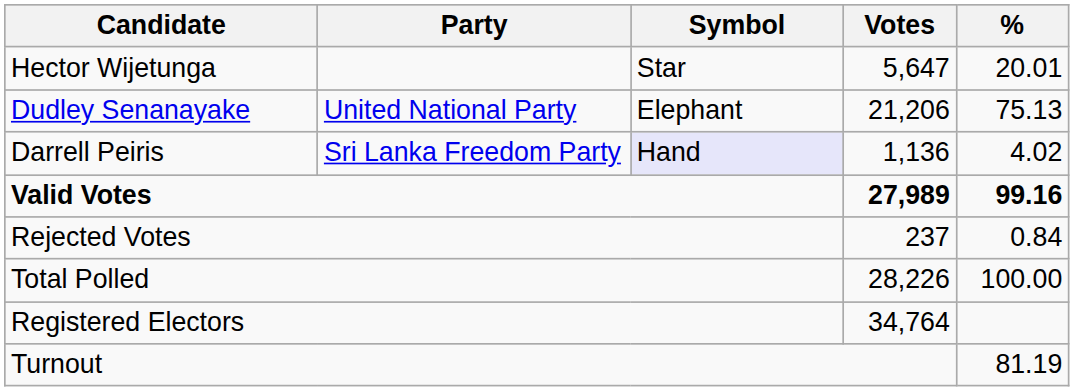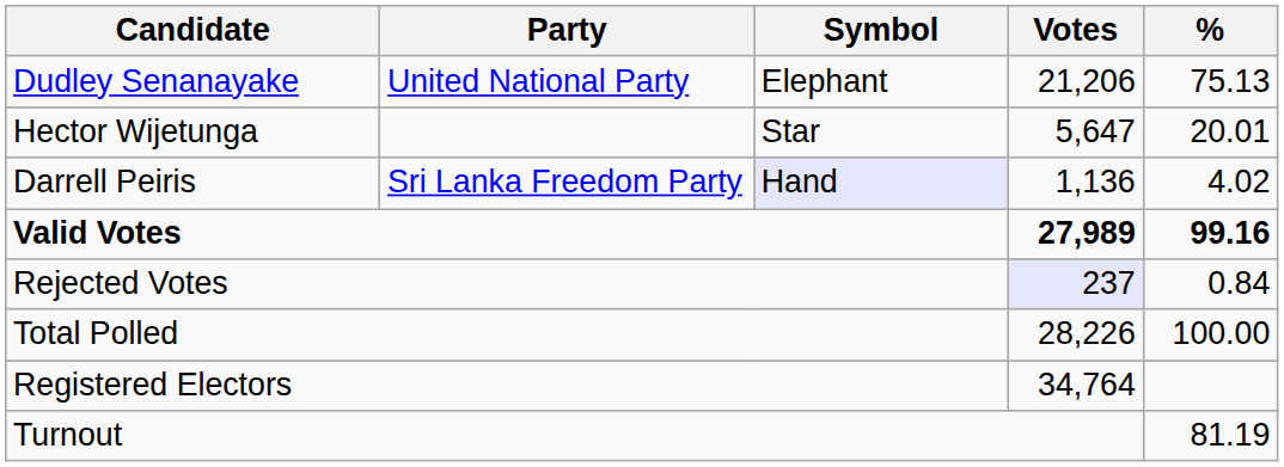 <table class="wikitable" border="1" style="text-align:right;">
 <tr>
 <th align=left width="180">Candidate</th>
 <th align=left width="180">Party</th>
 <th align=left width="120">Symbol</th>
 <th align=left width="60">Votes</th>
 <th align=left width="60">%</th>
 </tr>
 <tr>
+<td align=left><a href='#'>Dudley Senanayake</a></td>
+<td align=left><a href='#'>United National Party</a></td>
+<td align=left>Elephant</td>
+<td>21,206</td>
+<td>75.13</td>
+</tr>
+<tr>
 <td align=left>Hector Wijetunga</td>
 <td align=left></td>
 <td align=left>Star</td>
 <td>5,647</td>
 <td>20.01</td>
-</tr>
-<tr>
-<td align=left><a href='#'>Dudley Senanayake</a></td>
-<td align=left><a href='#'>United National Party</a></td>
-<td align=left>Elephant</td>
-<td>21,206</td>
-<td>75.13</td>
 </tr>
 <tr>
 <td align=left>Darrell Peiris</td>
 <td align=left><a href='#'>Sri Lanka Freedom Party</a></td>
 <td align=left style="background: lavender;">Hand</td>
 <td>1,136</td>
 <td>4.02</td>
 </tr>
 <tr>
 <td align=left colspan=3><strong>Valid Votes</strong></td>
 <td><strong>27,989</strong></td>
 <td><strong>99.16</strong></td>
 </tr>
 <tr>
 <td align=left colspan=3>Rejected Votes</td>
-<td>237</td>
+<td style="background: lavender;">237</td>
 <td>0.84</td>
 </tr>
 <tr>
 <td align=left colspan=3>Total Polled</td>
 <td>28,226</td>
 <td>100.00</td>
 </tr>
 <tr>
 <td align=left colspan=3>Registered Electors</td>
 <td>34,764</td>
 <td></td>
 </tr>
 <tr>
 <td align=left colspan=4>Turnout</td>
 <td>81.19</td>
 </tr>
 </table>
